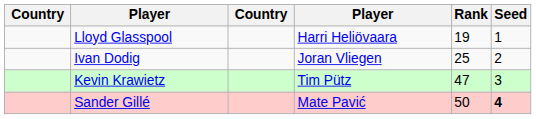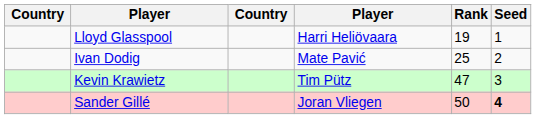 <table class="wikitable nowrap">
 <tr>
 <th width="70">Country</th>
 <th width="175">Player</th>
 <th width="70">Country</th>
 <th width="175">Player</th>
 <th>Rank</th>
 <th>Seed</th>
 </tr>
 <tr>
 <td></td>
 <td><a href='#'>Lloyd Glasspool</a></td>
 <td></td>
 <td><a href='#'>Harri Heliövaara</a></td>
 <td>19</td>
 <td>1</td>
 </tr>
 <tr>
 <td></td>
 <td><a href='#'>Ivan Dodig</a></td>
 <td></td>
-<td><a href='#'>Joran Vliegen</a></td>
+<td><a href='#'>Mate Pavić</a></td>
 <td>25</td>
 <td>2</td>
 </tr>
 <tr bgcolor=#cfc>
 <td></td>
 <td><a href='#'>Kevin Krawietz</a></td>
 <td></td>
 <td><a href='#'>Tim Pütz</a></td>
 <td>47</td>
 <td>3</td>
 </tr>
 <tr bgcolor=#fcc>
 <td></td>
 <td><a href='#'>Sander Gillé</a></td>
 <td></td>
-<td><a href='#'>Mate Pavić</a></td>
+<td><a href='#'>Joran Vliegen</a></td>
 <td>50</td>
 <td><strong>4</strong></td>
 </tr>
 </table>
